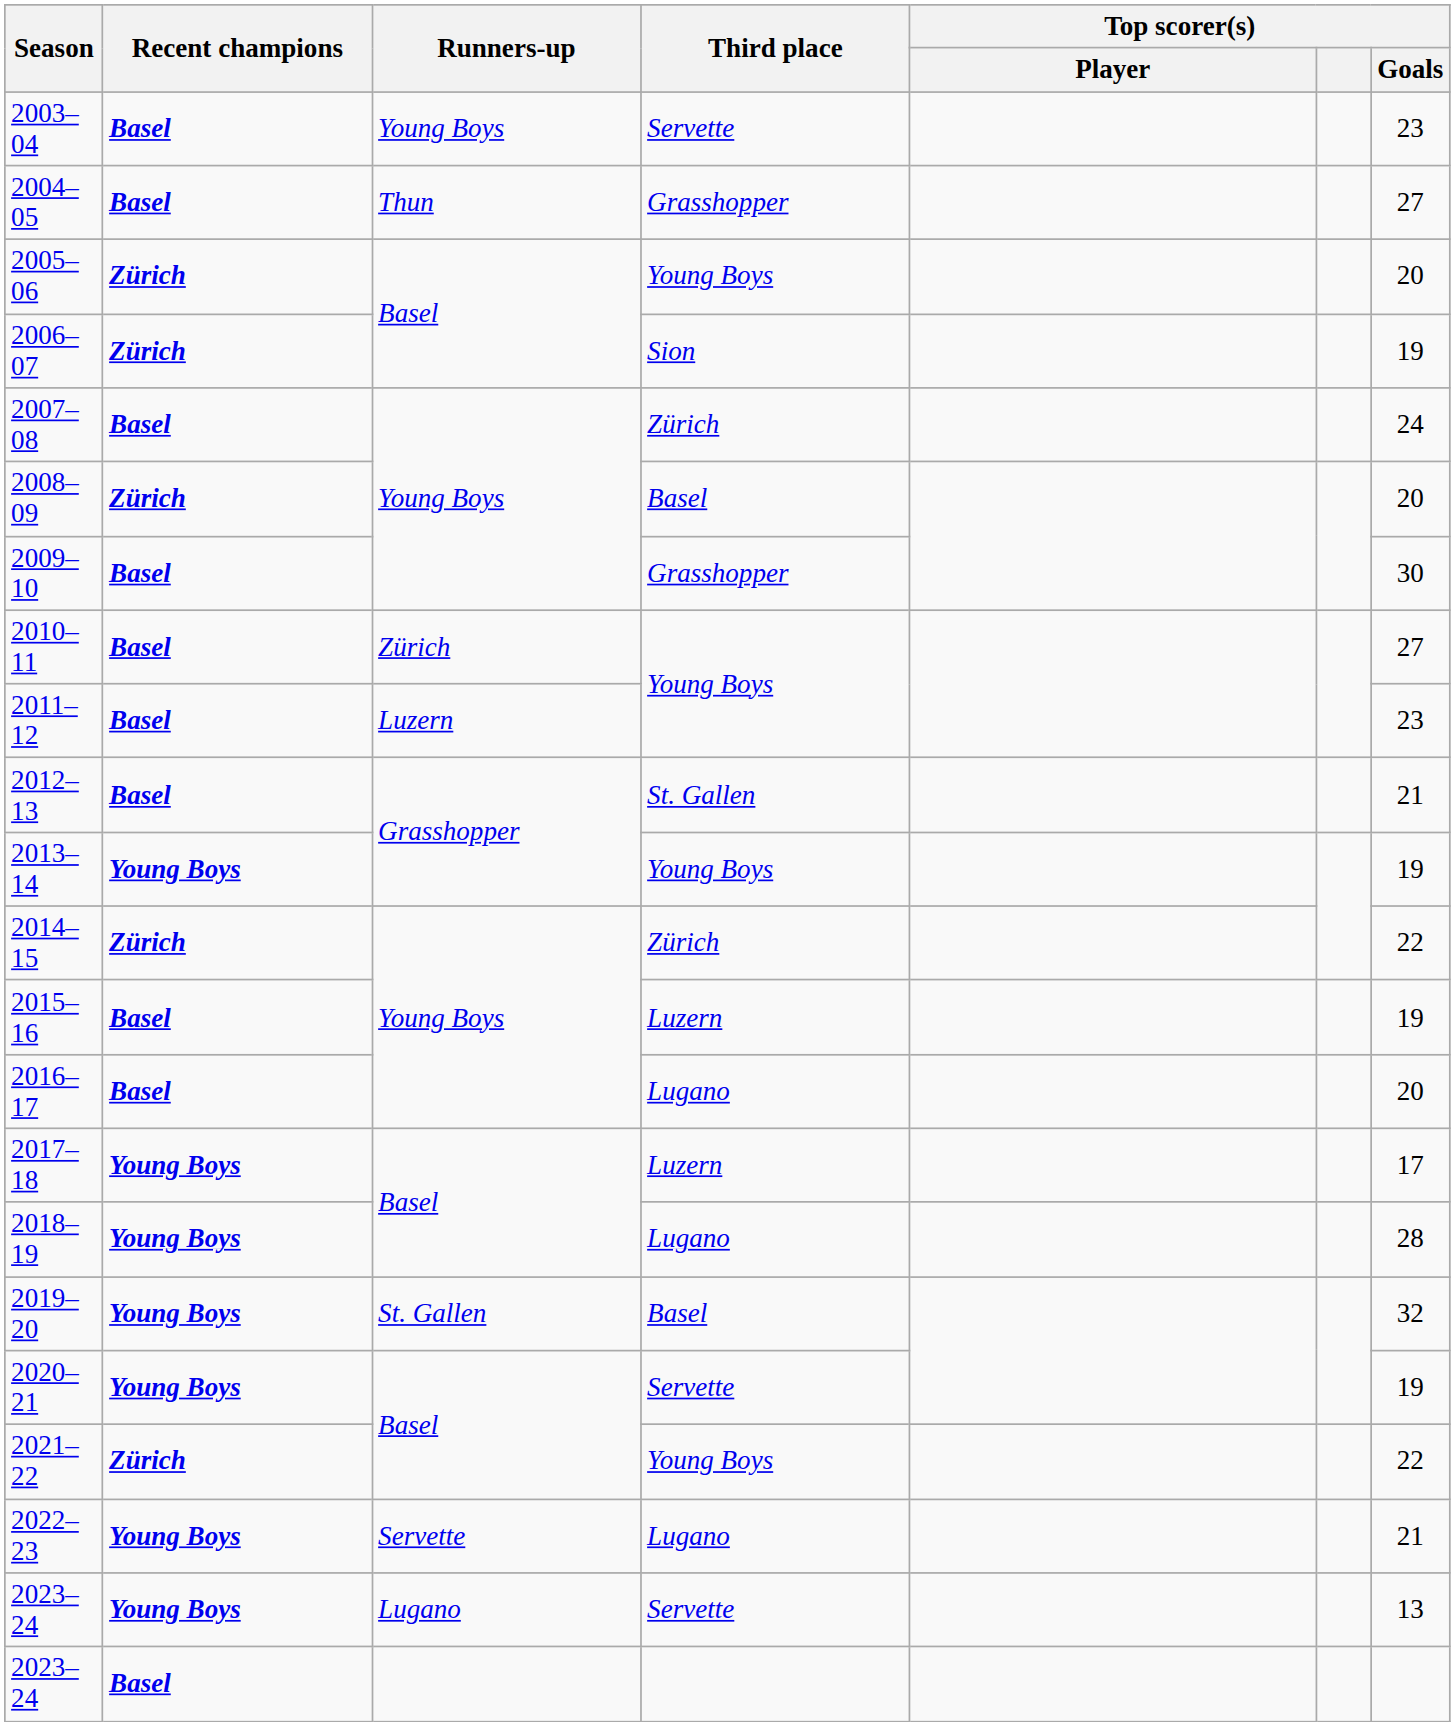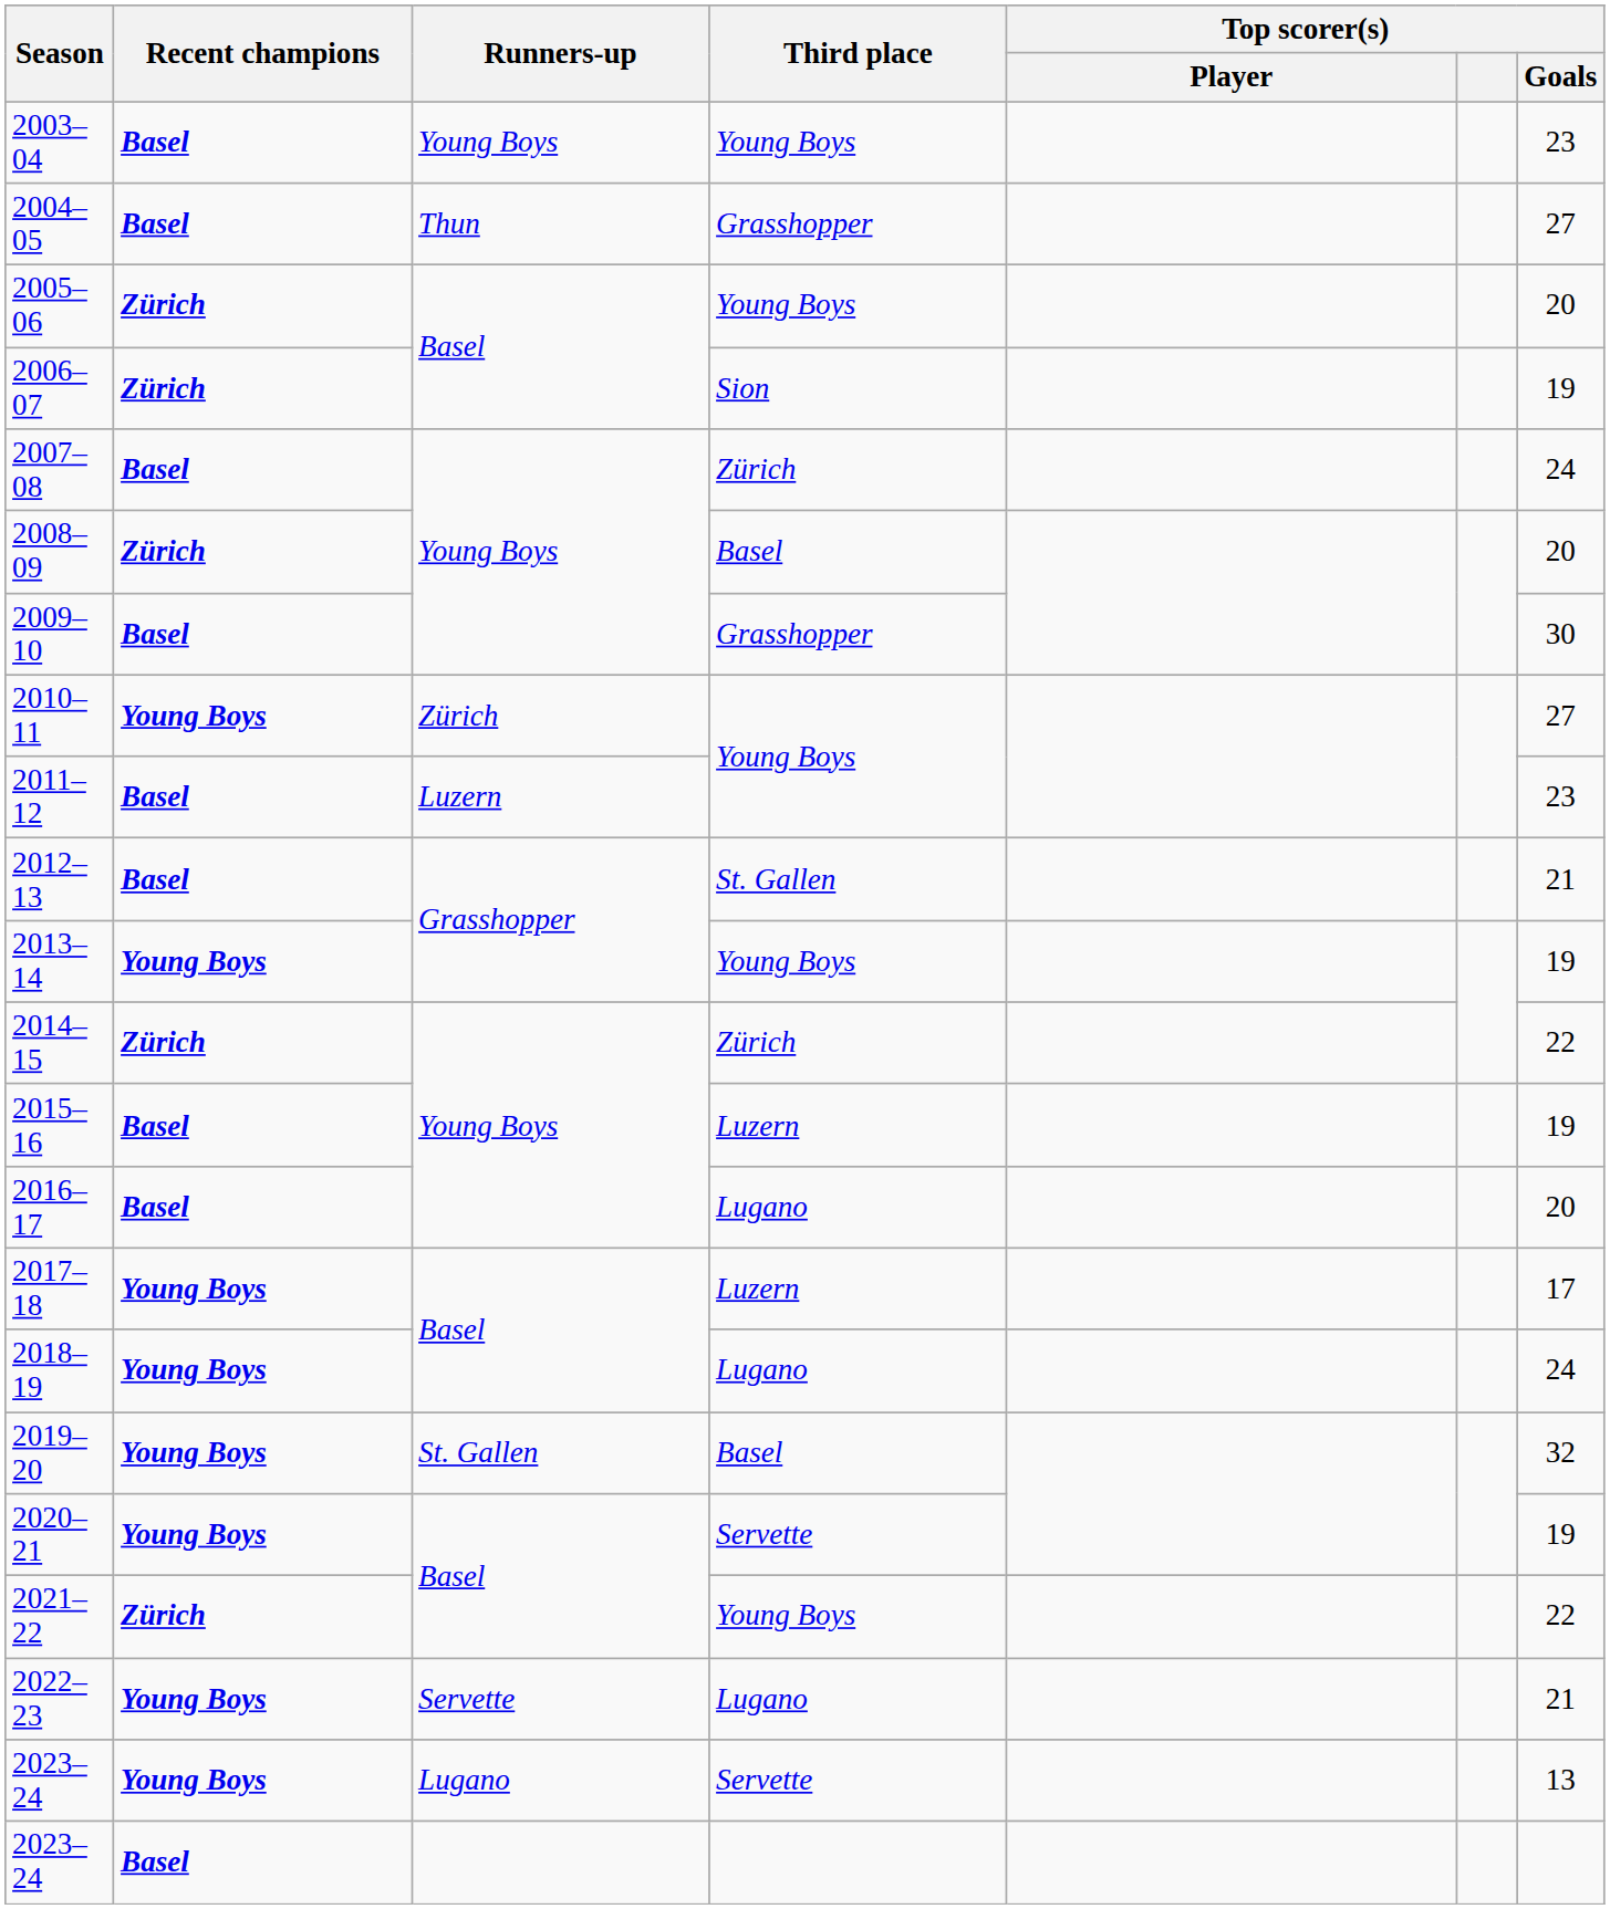 <table class="wikitable sortable plainrowheaders" style="font-size:99%;">
 <tr>
 <th scope="col" rowspan=2 width=50>Season</th>
 <th scope="col" rowspan=2 width=150>Recent champions<br></th>
 <th scope="col" rowspan=2 width=150>Runners-up</th>
 <th scope="col" rowspan=2 width=150>Third place</th>
 <th scope="col" colspan=3>Top scorer(s)</th>
 </tr>
 <tr>
 <th width=230>Player </th>
 <th width=25></th>
 <th>Goals</th>
 </tr>
 <tr>
 <td align=left><a href='#'>2003–04</a></td>
 <td scope="row"><a href='#'><strong><em>Basel</em></strong></a></td>
 <td><a href='#'><em>Young Boys</em></a></td>
-<td><a href='#'><em>Servette</em></a></td>
+<td><a href='#'><em>Young Boys</em></a></td>
 <td> </td>
 <td align=center></td>
 <td style="text-align:center">23</td>
 </tr>
 <tr>
 <td align=left><a href='#'>2004–05</a></td>
 <td scope="row"><strong><em><a href='#'>Basel</a> </em></strong></td>
 <td><a href='#'><em>Thun</em></a></td>
 <td><a href='#'><em>Grasshopper</em></a></td>
 <td> </td>
 <td align=center></td>
 <td style="text-align:center">27</td>
 </tr>
 <tr>
 <td align=left><a href='#'>2005–06</a></td>
 <td scope="row"><a href='#'><strong><em>Zürich</em></strong></a></td>
 <td rowspan="2"><a href='#'><em>Basel</em></a></td>
 <td><a href='#'><em>Young Boys</em></a></td>
 <td> </td>
 <td align=center></td>
 <td style="text-align:center">20</td>
 </tr>
 <tr>
 <td align=left><a href='#'>2006–07</a></td>
 <td scope="row"><strong><em><a href='#'>Zürich</a> </em></strong></td>
 <td><a href='#'><em>Sion</em></a></td>
 <td> </td>
 <td align=center></td>
 <td style="text-align:center">19</td>
 </tr>
 <tr>
 <td align=left><a href='#'>2007–08</a></td>
 <td scope="row"><strong><em><a href='#'>Basel</a> </em></strong></td>
 <td rowspan="3"><a href='#'><em>Young Boys</em></a></td>
 <td><a href='#'><em>Zürich</em></a></td>
 <td> </td>
 <td align=center></td>
 <td style="text-align:center">24</td>
 </tr>
 <tr>
 <td align=left><a href='#'>2008–09</a></td>
 <td scope="row"><strong><em><a href='#'>Zürich</a> </em></strong></td>
 <td><a href='#'><em>Basel</em></a></td>
 <td rowspan="2"> </td>
 <td rowspan="2" align="center"></td>
 <td style="text-align:center">20</td>
 </tr>
 <tr>
 <td align=left><a href='#'>2009–10</a></td>
 <td scope="row"><strong><em><a href='#'>Basel</a> </em></strong></td>
 <td><a href='#'><em>Grasshopper</em></a></td>
 <td style="text-align:center">30</td>
 </tr>
 <tr>
 <td align=left><a href='#'>2010–11</a></td>
-<td scope="row"><strong><em><a href='#'>Basel</a> </em></strong></td>
+<td scope="row"><strong><em><a href='#'>Young Boys</a> </em></strong></td>
 <td><a href='#'><em>Zürich</em></a></td>
 <td rowspan="2"><a href='#'><em>Young Boys</em></a></td>
 <td rowspan="2"> </td>
 <td rowspan="2" align="center"></td>
 <td style="text-align:center">27</td>
 </tr>
 <tr>
 <td align=left><a href='#'>2011–12</a></td>
 <td scope="row"><strong><em><a href='#'>Basel</a> </em></strong></td>
 <td><a href='#'><em>Luzern</em></a></td>
 <td style="text-align:center">23</td>
 </tr>
 <tr>
 <td align=left><a href='#'>2012–13</a></td>
 <td scope="row"><strong><em><a href='#'>Basel</a> </em></strong></td>
 <td rowspan="2"><a href='#'><em>Grasshopper</em></a></td>
 <td><a href='#'><em>St. Gallen</em></a></td>
 <td> </td>
 <td align=center></td>
 <td style="text-align:center">21</td>
 </tr>
 <tr>
 <td align=left><a href='#'>2013–14</a></td>
 <td scope="row"><strong><em><a href='#'>Young Boys</a> </em></strong></td>
 <td><a href='#'><em>Young Boys</em></a></td>
 <td> </td>
 <td rowspan="2" align="center"></td>
 <td style="text-align:center">19</td>
 </tr>
 <tr>
 <td align=left><a href='#'>2014–15</a></td>
 <td scope="row"><strong><em><a href='#'>Zürich</a> </em></strong></td>
 <td rowspan="3"><a href='#'><em>Young Boys</em></a></td>
 <td><a href='#'><em>Zürich</em></a></td>
 <td> </td>
 <td style="text-align:center">22</td>
 </tr>
 <tr>
 <td align=left><a href='#'>2015–16</a></td>
 <td scope="row"><strong><em><a href='#'>Basel</a> </em></strong></td>
 <td><a href='#'><em>Luzern</em></a></td>
 <td> </td>
 <td align=center></td>
 <td style="text-align:center">19</td>
 </tr>
 <tr>
 <td align=left><a href='#'>2016–17</a></td>
 <td scope="row"><strong><em><a href='#'>Basel</a> </em></strong></td>
 <td><a href='#'><em>Lugano</em></a></td>
 <td> </td>
 <td align=center></td>
 <td style="text-align:center">20</td>
 </tr>
 <tr>
 <td align=left><a href='#'>2017–18</a></td>
 <td scope="row"><a href='#'><strong><em>Young Boys</em></strong></a></td>
 <td rowspan="2"><a href='#'><em>Basel</em></a></td>
 <td><a href='#'><em>Luzern</em></a></td>
 <td> </td>
 <td align=center></td>
 <td style="text-align:center">17</td>
 </tr>
 <tr>
 <td align=left><a href='#'>2018–19</a></td>
 <td scope="row"><strong><em><a href='#'>Young Boys</a> </em></strong></td>
 <td><a href='#'><em>Lugano</em></a></td>
 <td> </td>
 <td align=center></td>
-<td style="text-align:center">28</td>
+<td style="text-align:center">24</td>
 </tr>
 <tr>
 <td align=left><a href='#'>2019–20</a></td>
 <td scope="row"><strong><em><a href='#'>Young Boys</a> </em></strong></td>
 <td><a href='#'><em>St. Gallen</em></a></td>
 <td><a href='#'><em>Basel</em></a></td>
 <td rowspan="2"> </td>
 <td rowspan="2" align="center"></td>
 <td style="text-align:center">32</td>
 </tr>
 <tr>
 <td align=left><a href='#'>2020–21</a></td>
 <td scope="row"><strong><em><a href='#'>Young Boys</a> </em></strong></td>
 <td rowspan="2"><a href='#'><em>Basel</em></a></td>
 <td><a href='#'><em>Servette</em></a></td>
 <td style="text-align:center">19</td>
 </tr>
 <tr>
 <td align=left><a href='#'>2021–22</a></td>
 <td scope="row"><strong><em><a href='#'>Zürich</a> </em></strong></td>
 <td><a href='#'><em>Young Boys</em></a></td>
 <td> </td>
 <td align=center></td>
 <td style="text-align:center">22</td>
 </tr>
 <tr>
 <td align=left><a href='#'>2022–23</a></td>
 <td scope="row"><strong><em><a href='#'>Young Boys</a> </em></strong></td>
 <td><a href='#'><em>Servette</em></a></td>
 <td><a href='#'><em>Lugano</em></a></td>
 <td> </td>
 <td align=center></td>
 <td style="text-align:center">21</td>
 </tr>
 <tr>
 <td align=left><a href='#'>2023–24</a></td>
 <td scope="row"><strong><em><a href='#'>Young Boys</a> </em></strong></td>
 <td><a href='#'><em>Lugano</em></a></td>
 <td><a href='#'><em>Servette</em></a></td>
 <td> </td>
 <td align=center></td>
 <td style="text-align:center">13</td>
 </tr>
 <tr>
 <td align=left><a href='#'>2023–24</a></td>
 <td scope="row"><strong><em><a href='#'><em>Basel</em></a> </em></strong></td>
 <td></td>
 <td></td>
 <td> </td>
 <td align=center></td>
 <td style="text-align:center"></td>
 </tr>
 </table>
